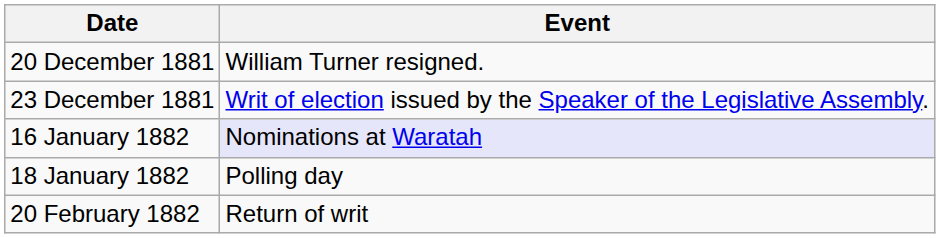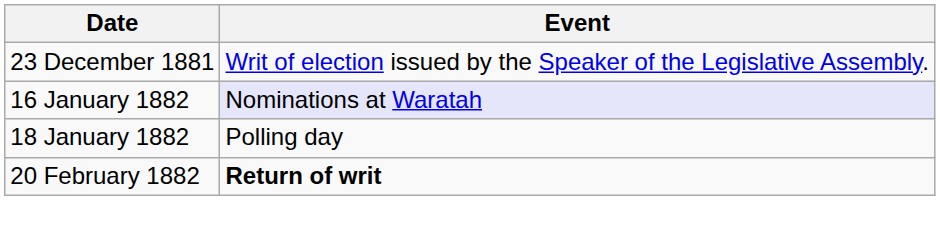 <table class="wikitable">
 <tr>
 <th>Date</th>
 <th>Event</th>
-</tr>
-<tr>
-<td>20 December 1881</td>
-<td>William Turner resigned.</td>
 </tr>
 <tr>
 <td>23 December 1881</td>
 <td><a href='#'>Writ of election</a> issued by the <a href='#'>Speaker of the Legislative Assembly</a>.</td>
 </tr>
 <tr>
 <td>16 January 1882</td>
 <td style="background: lavender;">Nominations at <a href='#'>Waratah</a></td>
 </tr>
 <tr>
 <td>18 January 1882</td>
 <td>Polling day</td>
 </tr>
 <tr>
 <td>20 February 1882</td>
-<td>Return of writ</td>
+<td><strong>Return of writ</strong></td>
 </tr>
 </table>
